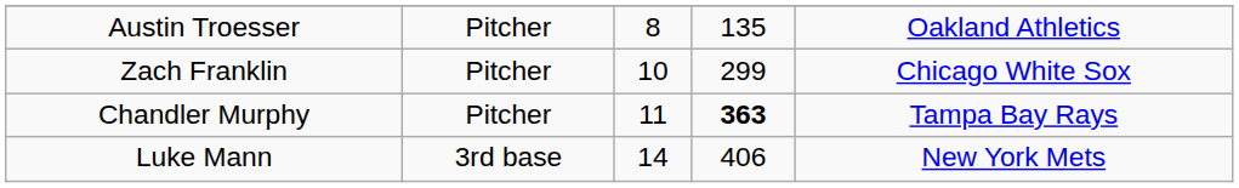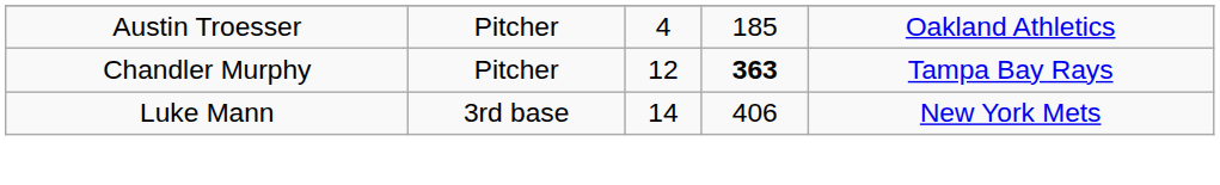 <table class="wikitable" width="45%">
 <tr align="center">
 </tr>
 <tr align="center" bgcolor="">
 <td>Austin Troesser</td>
 <td>Pitcher</td>
-<td>8</td>
-<td>135</td>
+<td>4</td>
+<td>185</td>
 <td><a href='#'>Oakland Athletics</a></td>
-</tr>
-<tr align="center" bgcolor="">
-<td>Zach Franklin</td>
-<td>Pitcher</td>
-<td>10</td>
-<td>299</td>
-<td><a href='#'>Chicago White Sox</a></td>
 </tr>
 <tr align="center" bgcolor="">
 <td>Chandler Murphy</td>
 <td>Pitcher</td>
-<td>11</td>
+<td>12</td>
 <td><strong>363</strong></td>
 <td><a href='#'>Tampa Bay Rays</a></td>
 </tr>
 <tr align="center" bgcolor="">
 <td>Luke Mann</td>
 <td>3rd base</td>
 <td>14</td>
 <td>406</td>
 <td><a href='#'>New York Mets</a></td>
 </tr>
 </table>
